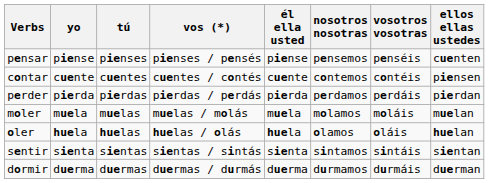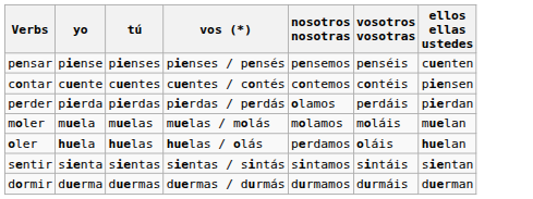 <table class="wikitable">
 <tr>
 <th>Verbs</th>
 <th>yo</th>
 <th>tú</th>
 <th>vos (*)</th>
-<th>él <br> ella <br> usted</th>
 <th>nosotros <br> nosotras</th>
 <th>vosotros <br> vosotras</th>
 <th>ellos <br> ellas <br> ustedes</th>
 </tr>
 <tr>
 <td>p<strong>e</strong>nsar</td>
 <td>p<strong>ie</strong>nse</td>
 <td>p<strong>ie</strong>nses</td>
 <td>p<strong>ie</strong>nses / p<strong>e</strong>nsés</td>
-<td>p<strong>ie</strong>nse</td>
 <td>p<strong>e</strong>nsemos</td>
 <td>p<strong>e</strong>nséis</td>
 <td>c<strong>ue</strong>nten</td>
 </tr>
 <tr>
 <td>c<strong>o</strong>ntar</td>
 <td>c<strong>ue</strong>nte</td>
 <td>c<strong>ue</strong>ntes</td>
 <td>c<strong>ue</strong>ntes / c<strong>o</strong>ntés</td>
-<td>c<strong>ue</strong>nte</td>
 <td>c<strong>o</strong>ntemos</td>
 <td>c<strong>o</strong>ntéis</td>
 <td>p<strong>ie</strong>nsen</td>
 </tr>
 <tr>
 <td>p<strong>e</strong>rder</td>
 <td>p<strong>ie</strong>rda</td>
 <td>p<strong>ie</strong>rdas</td>
 <td>p<strong>ie</strong>rdas / p<strong>e</strong>rdás</td>
-<td>p<strong>ie</strong>rda</td>
-<td>p<strong>e</strong>rdamos</td>
+<td><strong>o</strong>lamos</td>
 <td>p<strong>e</strong>rdáis</td>
 <td>p<strong>ie</strong>rdan</td>
 </tr>
 <tr>
 <td>m<strong>o</strong>ler</td>
 <td>m<strong>ue</strong>la</td>
 <td>m<strong>ue</strong>las</td>
 <td>m<strong>ue</strong>las / m<strong>o</strong>lás</td>
-<td>m<strong>ue</strong>la</td>
 <td>m<strong>o</strong>lamos</td>
 <td>m<strong>o</strong>láis</td>
 <td>m<strong>ue</strong>lan</td>
 </tr>
 <tr>
 <td><strong>o</strong>ler</td>
 <td><strong>hue</strong>la</td>
 <td><strong>hue</strong>las</td>
 <td><strong>hue</strong>las / <strong>o</strong>lás</td>
-<td><strong>hue</strong>la</td>
-<td><strong>o</strong>lamos</td>
+<td>p<strong>e</strong>rdamos</td>
 <td><strong>o</strong>láis</td>
 <td><strong>hue</strong>lan</td>
 </tr>
 <tr>
 <td>s<strong>e</strong>ntir</td>
 <td>s<strong>ie</strong>nta</td>
 <td>s<strong>ie</strong>ntas</td>
 <td>s<strong>ie</strong>ntas / s<strong>i</strong>ntás</td>
-<td>s<strong>ie</strong>nta</td>
 <td>s<strong>i</strong>ntamos</td>
 <td>s<strong>i</strong>ntáis</td>
 <td>s<strong>ie</strong>ntan</td>
 </tr>
 <tr>
 <td>d<strong>o</strong>rmir</td>
 <td>d<strong>ue</strong>rma</td>
 <td>d<strong>ue</strong>rmas</td>
 <td>d<strong>ue</strong>rmas / d<strong>u</strong>rmás</td>
-<td>d<strong>ue</strong>rma</td>
 <td>d<strong>u</strong>rmamos</td>
 <td>d<strong>u</strong>rmáis</td>
 <td>d<strong>ue</strong>rman</td>
 </tr>
 </table>
